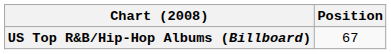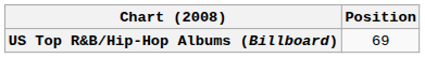 <table class="wikitable sortable plainrowheaders">
 <tr>
 <th scope="col">Chart (2008)</th>
 <th scope="col">Position</th>
 </tr>
 <tr>
 <th scope="row">US Top R&B/Hip-Hop Albums (<em>Billboard</em>)</th>
-<td style="text-align:center;">67</td>
+<td style="text-align:center;">69</td>
 </tr>
 </table>
